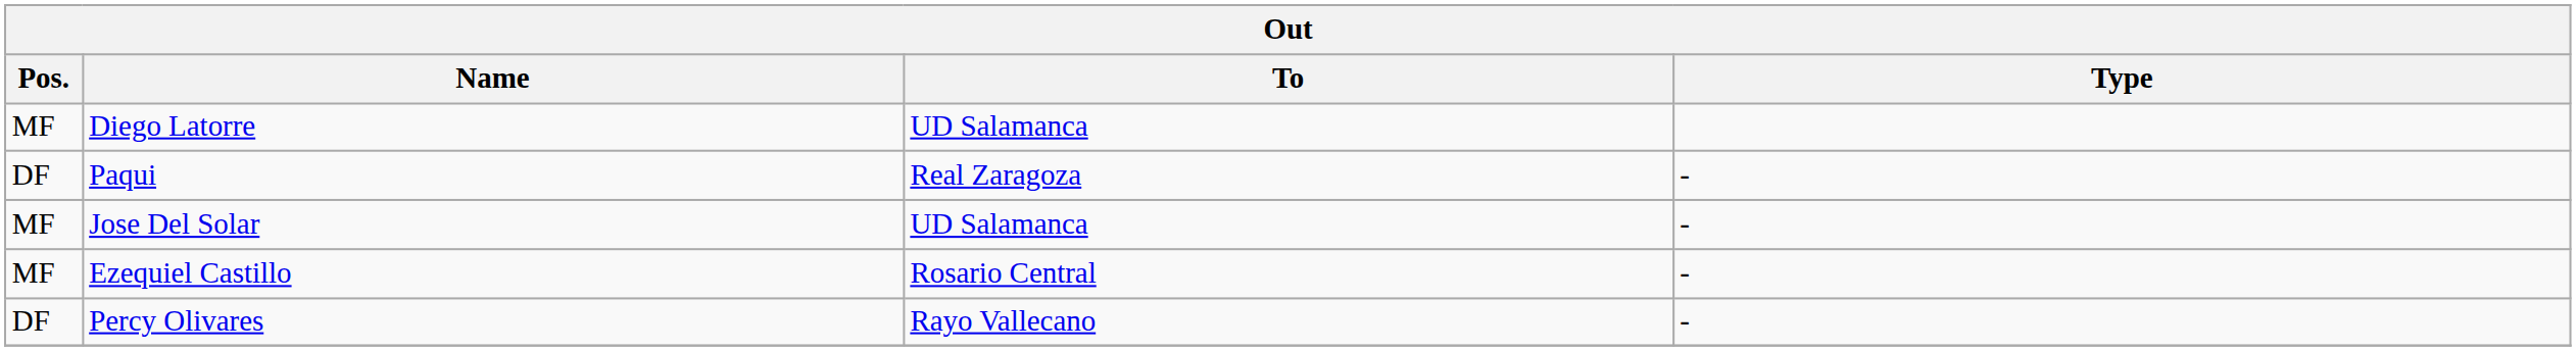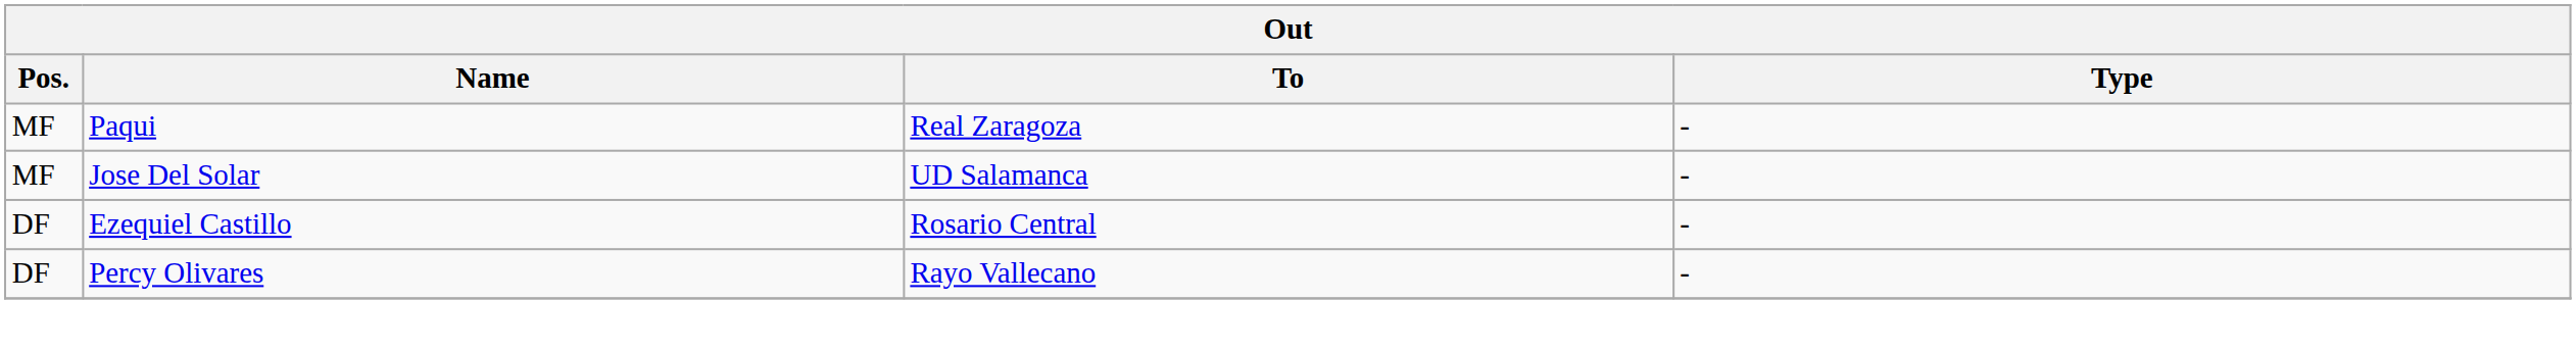 <table class="wikitable" style="font-size:90%;width:99%;">
 <tr>
 <th colspan="4">Out</th>
 </tr>
 <tr>
 <th width=3%>Pos.</th>
 <th width=32%>Name</th>
 <th width=30%>To</th>
 <th width=35%>Type</th>
 </tr>
 <tr>
 <td>MF</td>
-<td><a href='#'>Diego Latorre</a></td>
-<td><a href='#'>UD Salamanca</a></td>
-<td></td>
-</tr>
-<tr>
-<td>DF</td>
 <td><a href='#'>Paqui</a></td>
 <td><a href='#'>Real Zaragoza</a></td>
 <td>-</td>
 </tr>
 <tr>
 <td>MF</td>
 <td><a href='#'>Jose Del Solar</a></td>
 <td><a href='#'>UD Salamanca</a></td>
 <td>-</td>
 </tr>
 <tr>
-<td>MF</td>
+<td>DF</td>
 <td><a href='#'>Ezequiel Castillo</a></td>
 <td><a href='#'>Rosario Central</a></td>
 <td>-</td>
 </tr>
 <tr>
 <td>DF</td>
 <td><a href='#'>Percy Olivares</a></td>
 <td><a href='#'>Rayo Vallecano</a></td>
 <td>-</td>
 </tr>
 <tr>
 </tr>
 </table>
